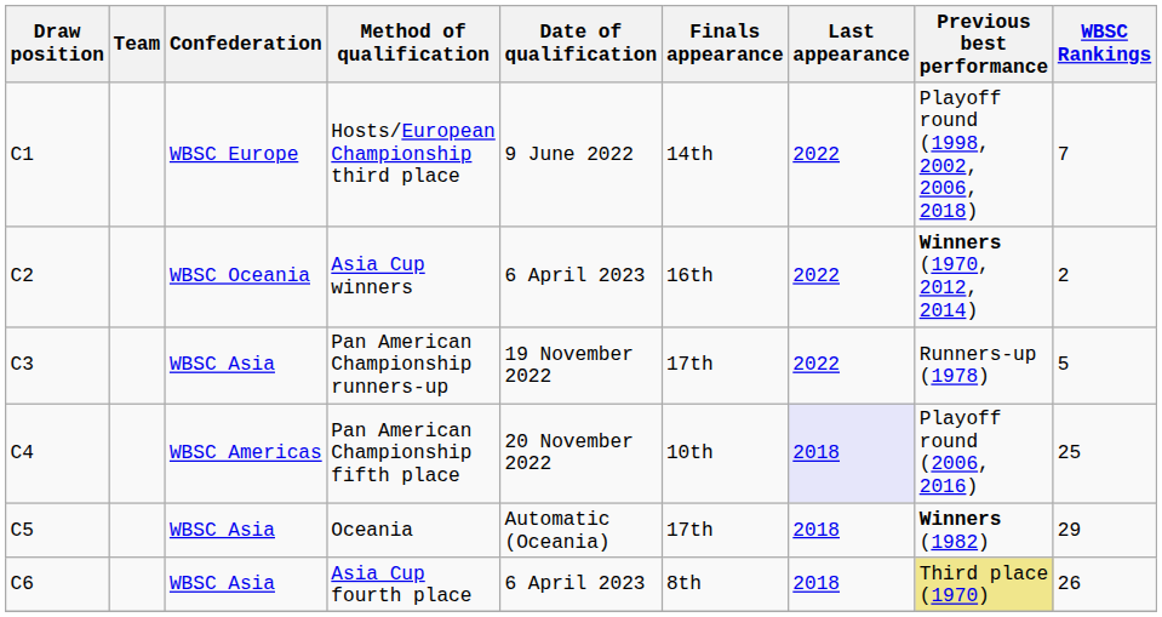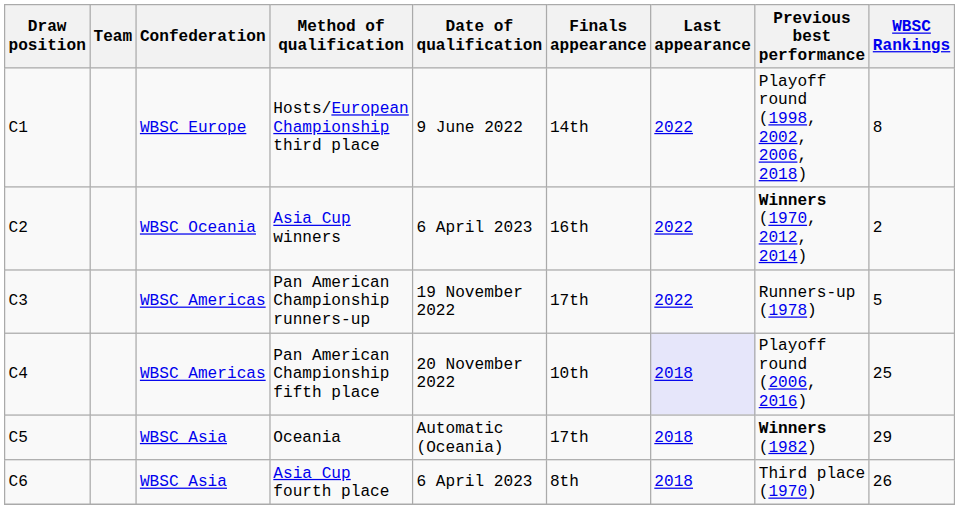 <table class="wikitable sortable">
 <tr>
 <th>Draw position</th>
 <th>Team</th>
 <th>Confederation</th>
 <th>Method of<br>qualification</th>
 <th>Date of<br>qualification</th>
 <th data-sort-type="number">Finals<br>appearance</th>
 <th>Last<br>appearance</th>
 <th>Previous best<br>performance</th>
 <th><a href='#'>WBSC Rankings</a></th>
 </tr>
 <tr>
 <td>C1</td>
 <td style=white-space:nowrap></td>
 <td><a href='#'>WBSC Europe</a></td>
 <td data-sort-value="*">Hosts/<a href='#'>European Championship</a> third place</td>
 <td>9 June 2022</td>
 <td>14th</td>
 <td><a href='#'>2022</a></td>
 <td data-sort-value="4.0">Playoff round (<a href='#'>1998</a>, <a href='#'>2002</a>, <a href='#'>2006</a>, <a href='#'>2018</a>)</td>
-<td>7</td>
+<td>8</td>
 </tr>
 <tr>
 <td>C2</td>
 <td style=white-space:nowrap></td>
 <td><a href='#'>WBSC Oceania</a></td>
 <td><a href='#'>Asia Cup</a> winners</td>
 <td>6 April 2023</td>
 <td>16th</td>
 <td><a href='#'>2022</a></td>
 <td data-sort-value="8.0"><strong>Winners</strong> (<a href='#'>1970</a>, <a href='#'>2012</a>, <a href='#'>2014</a>)</td>
 <td>2</td>
 </tr>
 <tr>
 <td>C3</td>
 <td style=white-space:nowrap></td>
-<td><a href='#'>WBSC Asia</a></td>
+<td><a href='#'>WBSC Americas</a></td>
 <td>Pan American Championship runners-up</td>
 <td>19 November 2022</td>
 <td>17th</td>
 <td><a href='#'>2022</a></td>
 <td data-sort-value="7.0">Runners-up (<a href='#'>1978</a>)</td>
 <td>5</td>
 </tr>
 <tr>
 <td>C4</td>
 <td style=white-space:nowrap></td>
 <td><a href='#'>WBSC Americas</a></td>
 <td>Pan American Championship fifth place</td>
 <td>20 November 2022</td>
 <td>10th</td>
 <td style="background: lavender;"><a href='#'>2018</a></td>
 <td data-sort-value="4.0">Playoff round (<a href='#'>2006</a>, <a href='#'>2016</a>)</td>
 <td>25</td>
 </tr>
 <tr>
 <td>C5</td>
 <td style=white-space:nowrap></td>
 <td><a href='#'>WBSC Asia</a></td>
 <td>Oceania</td>
 <td>Automatic (Oceania)</td>
 <td>17th</td>
 <td><a href='#'>2018</a></td>
 <td data-sort-value="8.0"><strong>Winners</strong> (<a href='#'>1982</a>)</td>
 <td>29</td>
 </tr>
 <tr>
 <td>C6</td>
 <td style=white-space:nowrap></td>
 <td><a href='#'>WBSC Asia</a></td>
 <td><a href='#'>Asia Cup</a> fourth place</td>
 <td>6 April 2023</td>
 <td>8th</td>
 <td><a href='#'>2018</a></td>
-<td data-sort-value="6.0" style="background: khaki;">Third place (<a href='#'>1970</a>)</td>
+<td data-sort-value="6.0">Third place (<a href='#'>1970</a>)</td>
 <td>26</td>
 </tr>
 <tr>
 </tr>
 </table>
